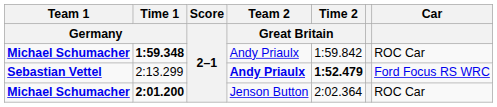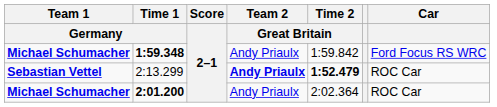 <table class="wikitable">
 <tr>
 <th>Team 1</th>
 <th>Time 1</th>
 <th>Score</th>
 <th>Team 2</th>
 <th>Time 2</th>
 <th></th>
 <th>Car</th>
 </tr>
 <tr>
 <th colspan=2> <strong>Germany</strong></th>
 <th rowspan=4>2–1</th>
 <th colspan=2> Great Britain</th>
 <th></th>
 <th></th>
 </tr>
 <tr>
 <td><strong><a href='#'>Michael Schumacher</a></strong></td>
 <td><strong>1:59.348</strong></td>
 <td><a href='#'>Andy Priaulx</a></td>
 <td>1:59.842</td>
 <th></th>
-<td>ROC Car</td>
+<td><a href='#'>Ford Focus RS WRC</a></td>
 </tr>
 <tr>
 <td><strong><a href='#'>Sebastian Vettel</a></strong></td>
 <td>2:13.299</td>
 <td><strong><a href='#'>Andy Priaulx</a></strong></td>
 <td><strong>1:52.479</strong></td>
 <th></th>
-<td><a href='#'>Ford Focus RS WRC</a></td>
+<td>ROC Car</td>
 </tr>
 <tr>
 <td><strong><a href='#'>Michael Schumacher</a></strong></td>
 <td><strong>2:01.200</strong></td>
-<td><a href='#'>Jenson Button</a></td>
+<td><a href='#'>Andy Priaulx</a></td>
 <td>2:02.364</td>
 <th></th>
 <td>ROC Car</td>
 </tr>
 </table>
